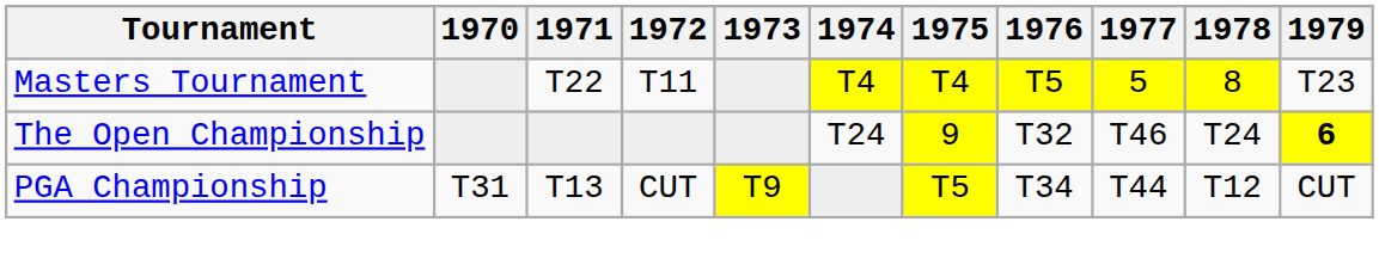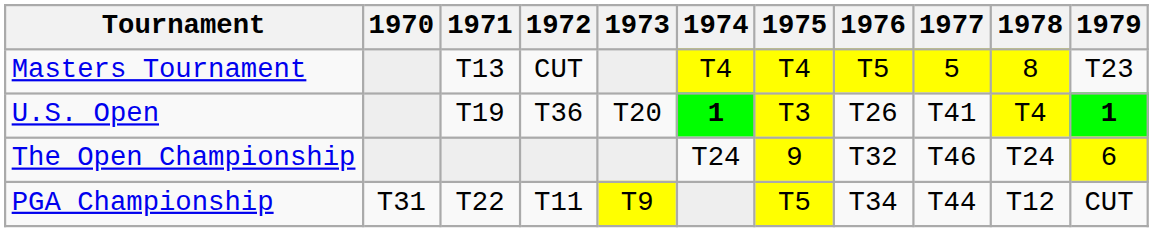 <table class="wikitable" style="font-size:95%;text-align:center;">
 <tr>
 <th>Tournament</th>
 <th>1970</th>
 <th>1971</th>
 <th>1972</th>
 <th>1973</th>
 <th>1974</th>
 <th>1975</th>
 <th>1976</th>
 <th>1977</th>
 <th>1978</th>
 <th>1979</th>
 </tr>
 <tr>
 <td align=left><a href='#'>Masters Tournament</a></td>
 <td style="background:#eeeeee;"></td>
-<td>T22</td>
-<td>T11</td>
+<td>T13</td>
+<td>CUT</td>
 <td style="background:#eeeeee;"></td>
 <td style="background:yellow;">T4</td>
 <td style="background:yellow;">T4</td>
 <td style="background:yellow;">T5</td>
 <td style="background:yellow;">5</td>
 <td style="background:yellow;">8</td>
 <td>T23</td>
+</tr>
+<tr>
+<td align=left><a href='#'>U.S. Open</a></td>
+<td style="background:#eeeeee;"></td>
+<td>T19</td>
+<td>T36</td>
+<td>T20</td>
+<td style="background:lime;"><strong>1</strong></td>
+<td style="background:yellow;">T3</td>
+<td>T26</td>
+<td>T41</td>
+<td style="background:yellow;">T4</td>
+<td style="background:lime;"><strong>1</strong></td>
 </tr>
 <tr>
 <td align=left><a href='#'>The Open Championship</a></td>
 <td style="background:#eeeeee;"></td>
 <td style="background:#eeeeee;"></td>
 <td style="background:#eeeeee;"></td>
 <td style="background:#eeeeee;"></td>
 <td>T24</td>
 <td style="background:yellow;">9</td>
 <td>T32</td>
 <td>T46</td>
 <td>T24</td>
-<td style="background:yellow;"><strong>6</strong></td>
+<td style="background:yellow;">6</td>
 </tr>
 <tr>
 <td align=left><a href='#'>PGA Championship</a></td>
 <td>T31</td>
-<td>T13</td>
-<td>CUT</td>
+<td>T22</td>
+<td>T11</td>
 <td style="background:yellow;">T9</td>
 <td style="background:#eeeeee;"></td>
 <td style="background:yellow;">T5</td>
 <td>T34</td>
 <td>T44</td>
 <td>T12</td>
 <td>CUT</td>
 </tr>
 </table>
